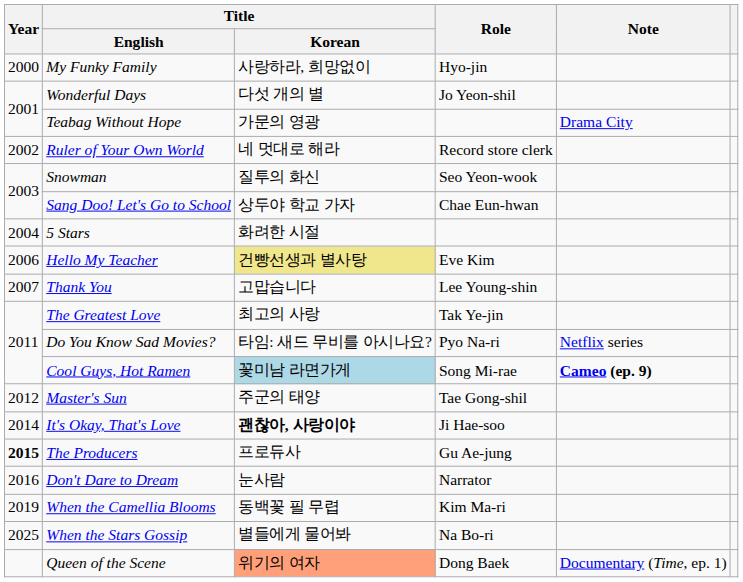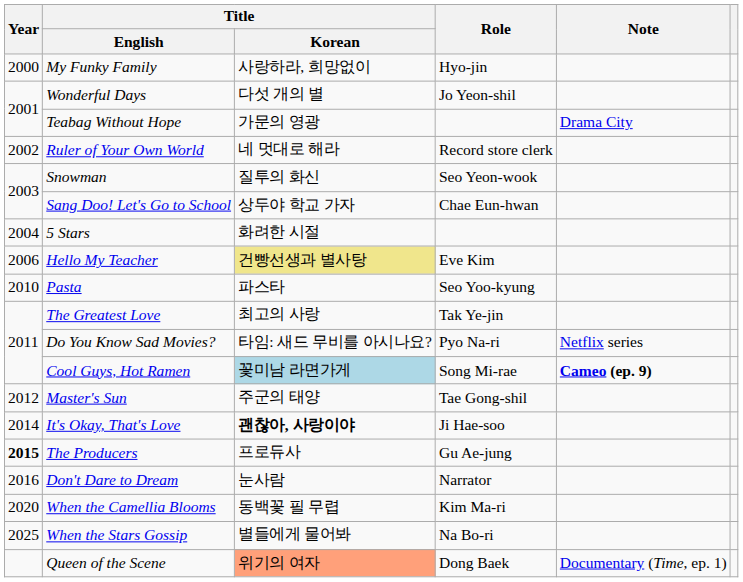 <table class="wikitable sortable plainrowheaders">
 <tr>
 <th rowspan="2" scope="col">Year</th>
 <th colspan="2" scope="col">Title</th>
 <th rowspan="2" scope="col">Role</th>
 <th rowspan="2" scope="col" class="unsortable">Note</th>
 <th rowspan="2" scope="col" class="unsortable"></th>
 </tr>
 <tr>
 <th>English</th>
 <th>Korean</th>
 </tr>
 <tr>
 <td>2000</td>
 <td><em>My Funky Family</em></td>
 <td>사랑하라, 희망없이</td>
 <td>Hyo-jin</td>
 <td></td>
 <td></td>
 </tr>
 <tr>
 <td rowspan="2">2001</td>
 <td><em>Wonderful Days</em></td>
 <td>다섯 개의 별</td>
 <td>Jo Yeon-shil</td>
 <td></td>
 <td></td>
 </tr>
 <tr>
 <td><em>Teabag Without Hope</em></td>
 <td>가문의 영광</td>
 <td></td>
 <td><a href='#'>Drama City</a></td>
 <td></td>
 </tr>
 <tr>
 <td>2002</td>
 <td><em><a href='#'>Ruler of Your Own World</a></em></td>
 <td>네 멋대로 해라</td>
 <td>Record store clerk</td>
 <td></td>
 <td></td>
 </tr>
 <tr>
 <td rowspan="2">2003</td>
 <td><em>Snowman</em></td>
 <td>질투의 화신</td>
 <td>Seo Yeon-wook</td>
 <td></td>
 <td></td>
 </tr>
 <tr>
 <td><em><a href='#'>Sang Doo! Let's Go to School</a></em></td>
 <td>상두야 학교 가자</td>
 <td>Chae Eun-hwan</td>
 <td></td>
 <td></td>
 </tr>
 <tr>
 <td>2004</td>
 <td><em>5 Stars</em></td>
 <td>화려한 시절</td>
 <td></td>
 <td></td>
 <td></td>
 </tr>
 <tr>
 <td>2006</td>
 <td><em><a href='#'>Hello My Teacher</a></em></td>
 <td style="background: khaki;">건빵선생과 별사탕</td>
 <td>Eve Kim</td>
 <td></td>
 <td></td>
 </tr>
 <tr>
-<td>2007</td>
-<td><em><a href='#'>Thank You</a></em></td>
-<td>고맙습니다</td>
-<td>Lee Young-shin</td>
+<td>2010</td>
+<td><em><a href='#'>Pasta</a></em></td>
+<td>파스타</td>
+<td>Seo Yoo-kyung</td>
 <td></td>
 <td></td>
 </tr>
 <tr>
 <td rowspan="3">2011</td>
 <td><em><a href='#'>The Greatest Love</a></em></td>
 <td>최고의 사랑</td>
 <td>Tak Ye-jin</td>
 <td></td>
 <td></td>
 </tr>
 <tr>
 <td><em>Do You Know Sad Movies?</em></td>
 <td>타임: 새드 무비를 아시나요?</td>
 <td>Pyo Na-ri</td>
 <td><a href='#'>Netflix</a> series</td>
 <td></td>
 </tr>
 <tr>
 <td><em><a href='#'>Cool Guys, Hot Ramen</a></em></td>
 <td style="background: lightblue;">꽃미남 라면가게</td>
 <td>Song Mi-rae</td>
 <td><strong><a href='#'>Cameo</a> (ep. 9)</strong></td>
 <td></td>
 </tr>
 <tr>
 <td>2012</td>
 <td><em><a href='#'>Master's Sun</a></em></td>
 <td>주군의 태양</td>
 <td>Tae Gong-shil</td>
 <td></td>
 <td></td>
 </tr>
 <tr>
 <td>2014</td>
 <td><em><a href='#'>It's Okay, That's Love</a></em></td>
 <td><strong>괜찮아, 사랑이야</strong></td>
 <td>Ji Hae-soo</td>
 <td></td>
 <td></td>
 </tr>
 <tr>
 <td><strong>2015</strong></td>
 <td><em><a href='#'>The Producers</a></em></td>
 <td>프로듀사</td>
 <td>Gu Ae-jung</td>
 <td></td>
 <td></td>
 </tr>
 <tr>
 <td>2016</td>
 <td><em><a href='#'>Don't Dare to Dream</a></em></td>
 <td>눈사람</td>
 <td>Narrator</td>
 <td></td>
 <td></td>
 </tr>
 <tr>
-<td>2019</td>
+<td>2020</td>
 <td><em><a href='#'>When the Camellia Blooms</a></em></td>
 <td>동백꽃 필 무렵</td>
 <td>Kim Ma-ri</td>
 <td></td>
 <td></td>
 </tr>
 <tr>
 <td>2025</td>
 <td><em><a href='#'>When the Stars Gossip</a></em></td>
 <td>별들에게 물어봐</td>
 <td>Na Bo-ri</td>
 <td></td>
 <td></td>
 </tr>
 <tr>
 <td></td>
 <td><em>Queen of the Scene</em></td>
 <td style="background: lightsalmon;">위기의 여자</td>
 <td>Dong Baek</td>
 <td><a href='#'>Documentary</a> (<em>Time</em>, ep. 1)</td>
 <td></td>
 </tr>
 </table>
